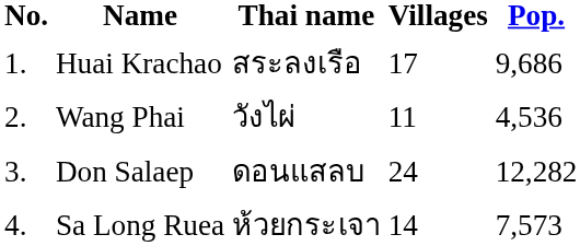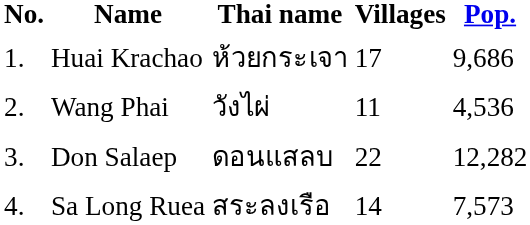 <table>
 <tr>
 <th>No.</th>
 <th>Name</th>
 <th>Thai name</th>
 <th>Villages</th>
 <th><a href='#'>Pop.</a></th>
 </tr>
 <tr>
 <td>1.</td>
 <td>Huai Krachao</td>
-<td>สระลงเรือ</td>
+<td>ห้วยกระเจา</td>
 <td>17</td>
 <td>9,686</td>
 <td></td>
 </tr>
 <tr>
 <td>2.</td>
 <td>Wang Phai</td>
 <td>วังไผ่</td>
 <td>11</td>
 <td>4,536</td>
 <td></td>
 </tr>
 <tr>
 <td>3.</td>
 <td>Don Salaep</td>
 <td>ดอนแสลบ</td>
-<td>24</td>
+<td>22</td>
 <td>12,282</td>
 <td></td>
 </tr>
 <tr>
 <td>4.</td>
 <td>Sa Long Ruea</td>
-<td>ห้วยกระเจา</td>
+<td>สระลงเรือ</td>
 <td>14</td>
 <td>7,573</td>
 <td></td>
 </tr>
 </table>
